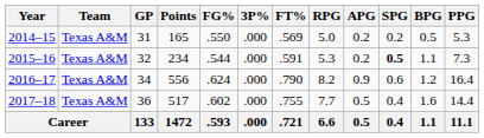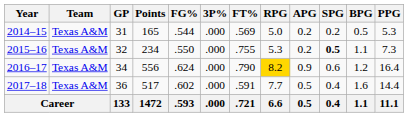 <table class="wikitable"; style="text-align:center";>
 <tr>
 <th>Year</th>
 <th>Team</th>
 <th>GP</th>
 <th>Points</th>
 <th>FG%</th>
 <th>3P%</th>
 <th>FT%</th>
 <th>RPG</th>
 <th>APG</th>
 <th>SPG</th>
 <th>BPG</th>
 <th>PPG</th>
 </tr>
 <tr>
 <td><a href='#'>2014–15</a></td>
 <td><a href='#'>Texas A&M</a></td>
 <td>31</td>
 <td>165</td>
-<td>.550</td>
+<td>.544</td>
 <td>.000</td>
 <td>.569</td>
 <td>5.0</td>
 <td>0.2</td>
 <td>0.2</td>
 <td>0.5</td>
 <td>5.3</td>
 </tr>
 <tr>
 <td><a href='#'>2015–16</a></td>
 <td><a href='#'>Texas A&M</a></td>
 <td>32</td>
 <td>234</td>
-<td>.544</td>
+<td>.550</td>
 <td>.000</td>
-<td>.591</td>
+<td>.755</td>
 <td>5.3</td>
 <td>0.2</td>
 <td><strong>0.5</strong></td>
 <td>1.1</td>
 <td>7.3</td>
 </tr>
 <tr>
 <td><a href='#'>2016–17</a></td>
 <td><a href='#'>Texas A&M</a></td>
 <td>34</td>
 <td>556</td>
 <td>.624</td>
 <td>.000</td>
 <td>.790</td>
-<td>8.2</td>
+<td style="background: gold;">8.2</td>
 <td>0.9</td>
 <td>0.6</td>
 <td>1.2</td>
 <td>16.4</td>
 </tr>
 <tr>
 <td><a href='#'>2017–18</a></td>
 <td><a href='#'>Texas A&M</a></td>
 <td>36</td>
 <td>517</td>
 <td>.602</td>
 <td>.000</td>
-<td>.755</td>
+<td>.591</td>
 <td>7.7</td>
 <td>0.5</td>
 <td>0.4</td>
 <td>1.6</td>
 <td>14.4</td>
 </tr>
 <tr>
 <th colspan=2; align=center>Career</th>
 <th>133</th>
 <th>1472</th>
 <th>.593</th>
 <th>.000</th>
 <th>.721</th>
 <th>6.6</th>
 <th>0.5</th>
 <th>0.4</th>
 <th>1.1</th>
 <th>11.1</th>
 </tr>
 </table>
